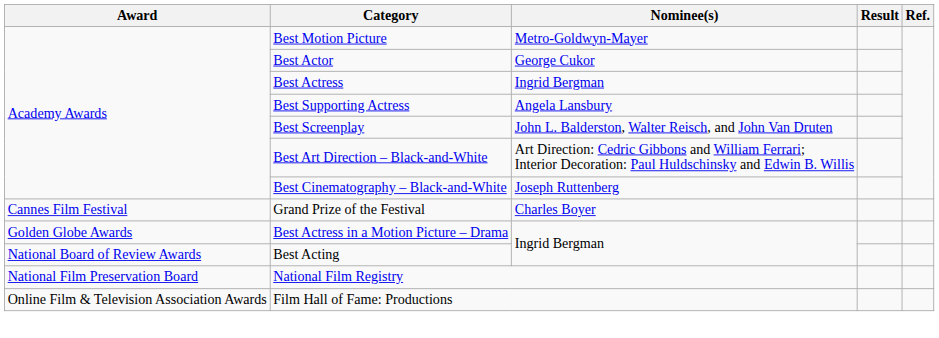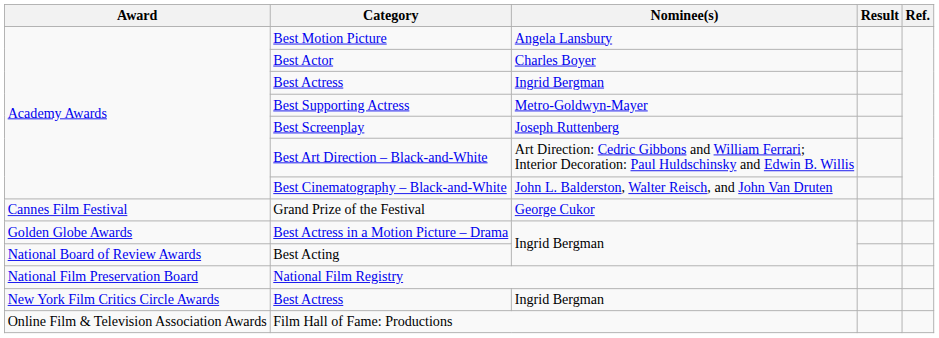 <table class="wikitable plainrowheaders">
 <tr>
 <th>Award</th>
 <th>Category</th>
 <th>Nominee(s)</th>
 <th>Result</th>
 <th>Ref.</th>
 </tr>
 <tr>
 <td rowspan="7"><a href='#'>Academy Awards</a></td>
 <td><a href='#'>Best Motion Picture</a></td>
-<td><a href='#'>Metro-Goldwyn-Mayer</a></td>
+<td><a href='#'>Angela Lansbury</a></td>
 <td></td>
 <td align="center" rowspan="7"> <br> </td>
 </tr>
 <tr>
 <td><a href='#'>Best Actor</a></td>
-<td><a href='#'>George Cukor</a></td>
+<td><a href='#'>Charles Boyer</a></td>
 <td></td>
 </tr>
 <tr>
 <td><a href='#'>Best Actress</a></td>
 <td><a href='#'>Ingrid Bergman</a></td>
 <td></td>
 </tr>
 <tr>
 <td><a href='#'>Best Supporting Actress</a></td>
-<td><a href='#'>Angela Lansbury</a></td>
+<td><a href='#'>Metro-Goldwyn-Mayer</a></td>
 <td></td>
 </tr>
 <tr>
 <td><a href='#'>Best Screenplay</a></td>
-<td><a href='#'>John L. Balderston</a>, <a href='#'>Walter Reisch</a>, and <a href='#'>John Van Druten</a></td>
+<td><a href='#'>Joseph Ruttenberg</a></td>
 <td></td>
 </tr>
 <tr>
 <td><a href='#'>Best Art Direction – Black-and-White</a></td>
 <td>Art Direction: <a href='#'>Cedric Gibbons</a> and <a href='#'>William Ferrari</a>; <br> Interior Decoration: <a href='#'>Paul Huldschinsky</a> and <a href='#'>Edwin B. Willis</a></td>
 <td></td>
 </tr>
 <tr>
 <td><a href='#'>Best Cinematography – Black-and-White</a></td>
-<td><a href='#'>Joseph Ruttenberg</a></td>
+<td><a href='#'>John L. Balderston</a>, <a href='#'>Walter Reisch</a>, and <a href='#'>John Van Druten</a></td>
 <td></td>
 </tr>
 <tr>
 <td><a href='#'>Cannes Film Festival</a></td>
 <td>Grand Prize of the Festival</td>
-<td><a href='#'>Charles Boyer</a></td>
+<td><a href='#'>George Cukor</a></td>
 <td></td>
 <td align="center"></td>
 </tr>
 <tr>
 <td><a href='#'>Golden Globe Awards</a></td>
 <td><a href='#'>Best Actress in a Motion Picture – Drama</a></td>
 <td rowspan="2">Ingrid Bergman</td>
 <td></td>
 <td align="center"></td>
 </tr>
 <tr>
 <td><a href='#'>National Board of Review Awards</a></td>
 <td>Best Acting</td>
 <td></td>
 <td align="center"></td>
 </tr>
 <tr>
 <td><a href='#'>National Film Preservation Board</a></td>
 <td colspan="2"><a href='#'>National Film Registry</a></td>
 <td></td>
 <td align="center"></td>
 </tr>
 <tr>
+<td><a href='#'>New York Film Critics Circle Awards</a></td>
+<td><a href='#'>Best Actress</a></td>
+<td>Ingrid Bergman</td>
+<td></td>
+<td align="center"></td>
+</tr>
+<tr>
 <td>Online Film & Television Association Awards</td>
 <td colspan="2">Film Hall of Fame: Productions</td>
 <td></td>
 <td align="center"></td>
 </tr>
 </table>
